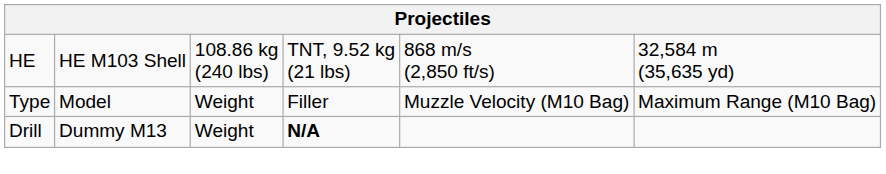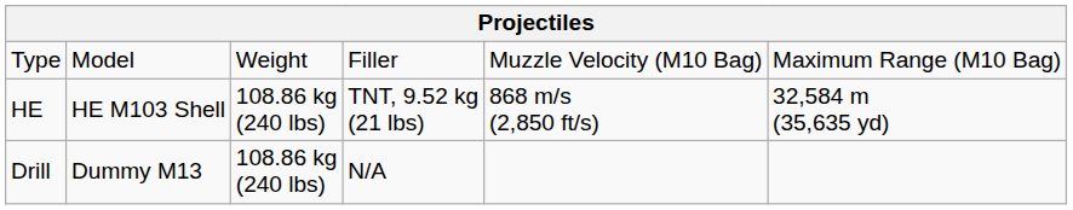 <table class="wikitable">
 <tr>
 <th colspan="6">Projectiles</th>
+</tr>
+<tr>
+<td>Type</td>
+<td>Model</td>
+<td>Weight</td>
+<td>Filler</td>
+<td>Muzzle Velocity (M10 Bag)</td>
+<td>Maximum Range (M10 Bag)</td>
 </tr>
 <tr>
 <td>HE</td>
 <td>HE M103 Shell</td>
 <td>108.86 kg<br>(240 lbs)</td>
 <td>TNT, 9.52 kg<br>(21 lbs)</td>
 <td>868 m/s<br>(2,850 ft/s)</td>
 <td>32,584 m<br>(35,635 yd)</td>
 </tr>
 <tr>
-<td>Type</td>
-<td>Model</td>
-<td>Weight</td>
-<td>Filler</td>
-<td>Muzzle Velocity (M10 Bag)</td>
-<td>Maximum Range (M10 Bag)</td>
-</tr>
-<tr>
 <td>Drill</td>
 <td>Dummy M13</td>
-<td>Weight</td>
-<td><strong>N/A</strong></td>
+<td>108.86 kg<br>(240 lbs)</td>
+<td>N/A</td>
 <td></td>
 <td></td>
 </tr>
 </table>
